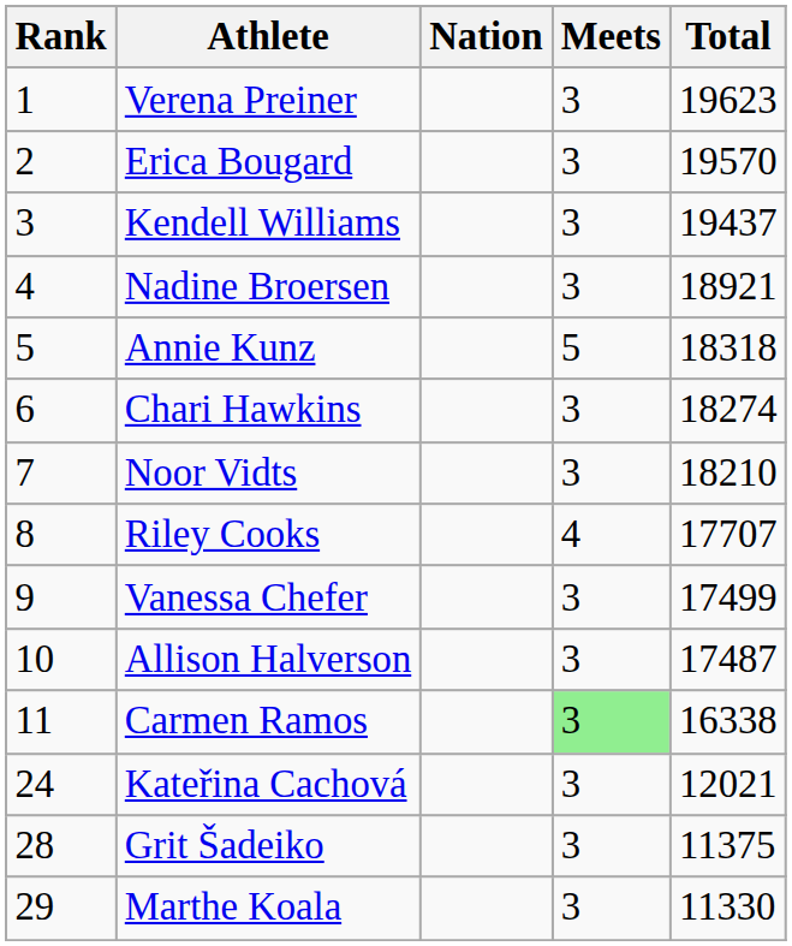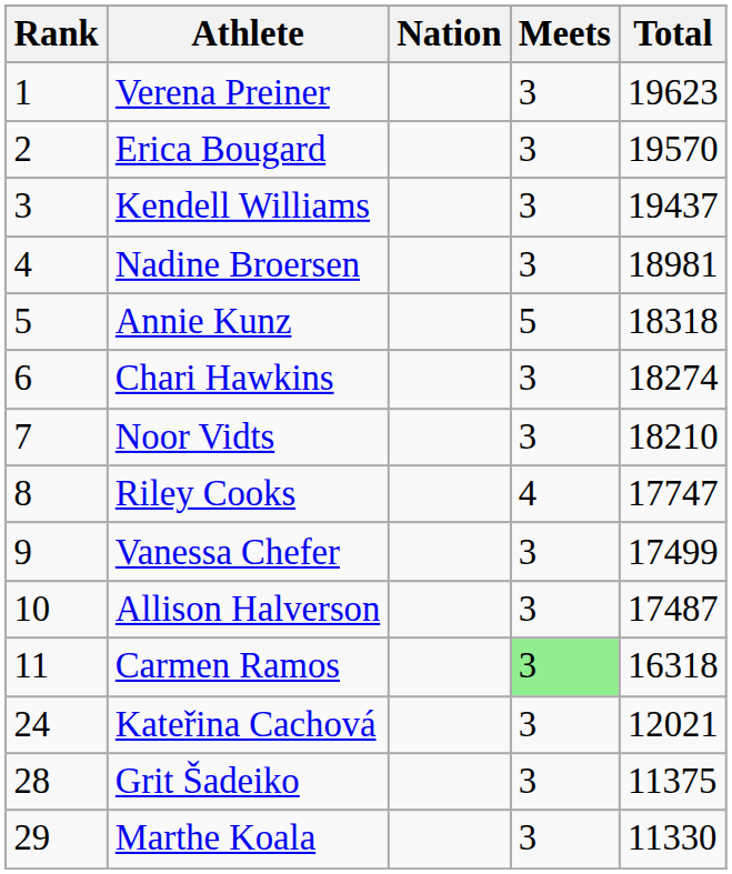 <table class="wikitable">
 <tr>
 <th>Rank</th>
 <th>Athlete</th>
 <th>Nation</th>
 <th>Meets</th>
 <th>Total</th>
 </tr>
 <tr>
 <td>1</td>
 <td><a href='#'>Verena Preiner</a></td>
 <td></td>
 <td>3</td>
 <td>19623</td>
 </tr>
 <tr>
 <td>2</td>
 <td><a href='#'>Erica Bougard</a></td>
 <td></td>
 <td>3</td>
 <td>19570</td>
 </tr>
 <tr>
 <td>3</td>
 <td><a href='#'>Kendell Williams</a></td>
 <td></td>
 <td>3</td>
 <td>19437</td>
 </tr>
 <tr>
 <td>4</td>
 <td><a href='#'>Nadine Broersen</a></td>
 <td></td>
 <td>3</td>
-<td>18921</td>
+<td>18981</td>
 </tr>
 <tr>
 <td>5</td>
 <td><a href='#'>Annie Kunz</a></td>
 <td></td>
 <td>5</td>
 <td>18318</td>
 </tr>
 <tr>
 <td>6</td>
 <td><a href='#'>Chari Hawkins</a></td>
 <td></td>
 <td>3</td>
 <td>18274</td>
 </tr>
 <tr>
 <td>7</td>
 <td><a href='#'>Noor Vidts</a></td>
 <td></td>
 <td>3</td>
 <td>18210</td>
 </tr>
 <tr>
 <td>8</td>
 <td><a href='#'>Riley Cooks</a></td>
 <td></td>
 <td>4</td>
-<td>17707</td>
+<td>17747</td>
 </tr>
 <tr>
 <td>9</td>
 <td><a href='#'>Vanessa Chefer</a></td>
 <td></td>
 <td>3</td>
 <td>17499</td>
 </tr>
 <tr>
 <td>10</td>
 <td><a href='#'>Allison Halverson</a></td>
 <td></td>
 <td>3</td>
 <td>17487</td>
 </tr>
 <tr>
 <td>11</td>
 <td><a href='#'>Carmen Ramos</a></td>
 <td></td>
 <td style="background: lightgreen;">3</td>
-<td>16338</td>
+<td>16318</td>
 </tr>
 <tr>
 <td>24</td>
 <td><a href='#'>Kateřina Cachová</a></td>
 <td></td>
 <td>3</td>
 <td>12021</td>
 </tr>
 <tr>
 <td>28</td>
 <td><a href='#'>Grit Šadeiko</a></td>
 <td></td>
 <td>3</td>
 <td>11375</td>
 </tr>
 <tr>
 <td>29</td>
 <td><a href='#'>Marthe Koala</a></td>
 <td></td>
 <td>3</td>
 <td>11330</td>
 </tr>
 </table>
